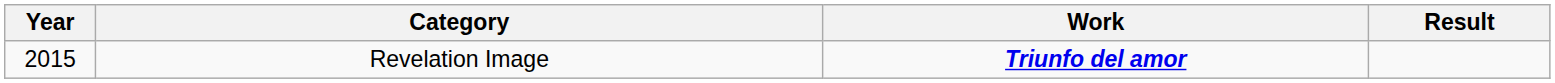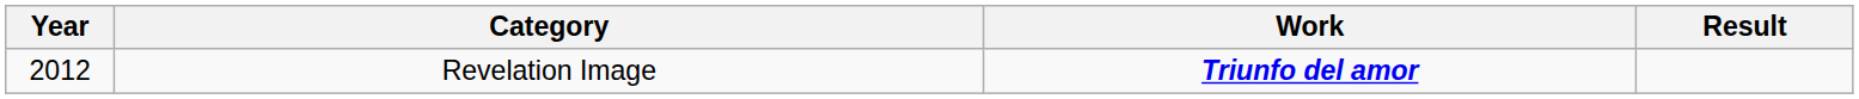 <table class="wikitable" width="85%">
 <tr>
 <th width="5%">Year</th>
 <th width="40%">Category</th>
 <th width="30%">Work</th>
 <th width="10%">Result</th>
 </tr>
 <tr style="text-align: center; top">
-<td>2015</td>
+<td>2012</td>
 <td>Revelation Image</td>
 <td><strong><em><a href='#'>Triunfo del amor</a></em></strong></td>
 <td></td>
 </tr>
 </table>
